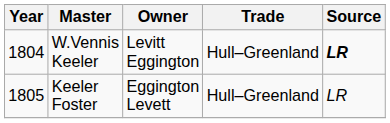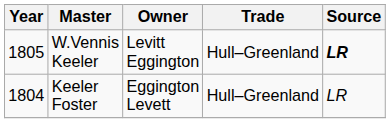 <table class=" wikitable">
 <tr>
 <th>Year</th>
 <th>Master</th>
 <th>Owner</th>
 <th>Trade</th>
 <th>Source</th>
 </tr>
 <tr>
-<td>1804</td>
+<td>1805</td>
 <td>W.Vennis<br>Keeler</td>
 <td>Levitt<br>Eggington</td>
 <td>Hull–Greenland</td>
 <td><strong><em>LR</em></strong></td>
 </tr>
 <tr>
-<td>1805</td>
+<td>1804</td>
 <td>Keeler<br>Foster</td>
 <td>Eggington<br>Levett</td>
 <td>Hull–Greenland</td>
 <td><em>LR</em></td>
 </tr>
 <tr>
 </tr>
 </table>
